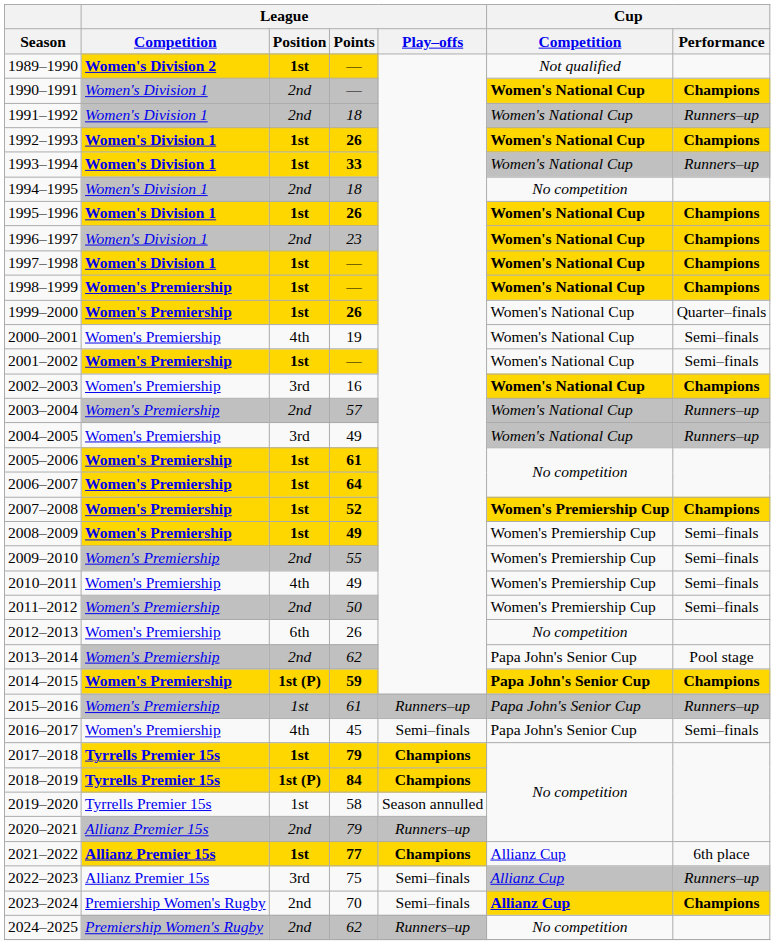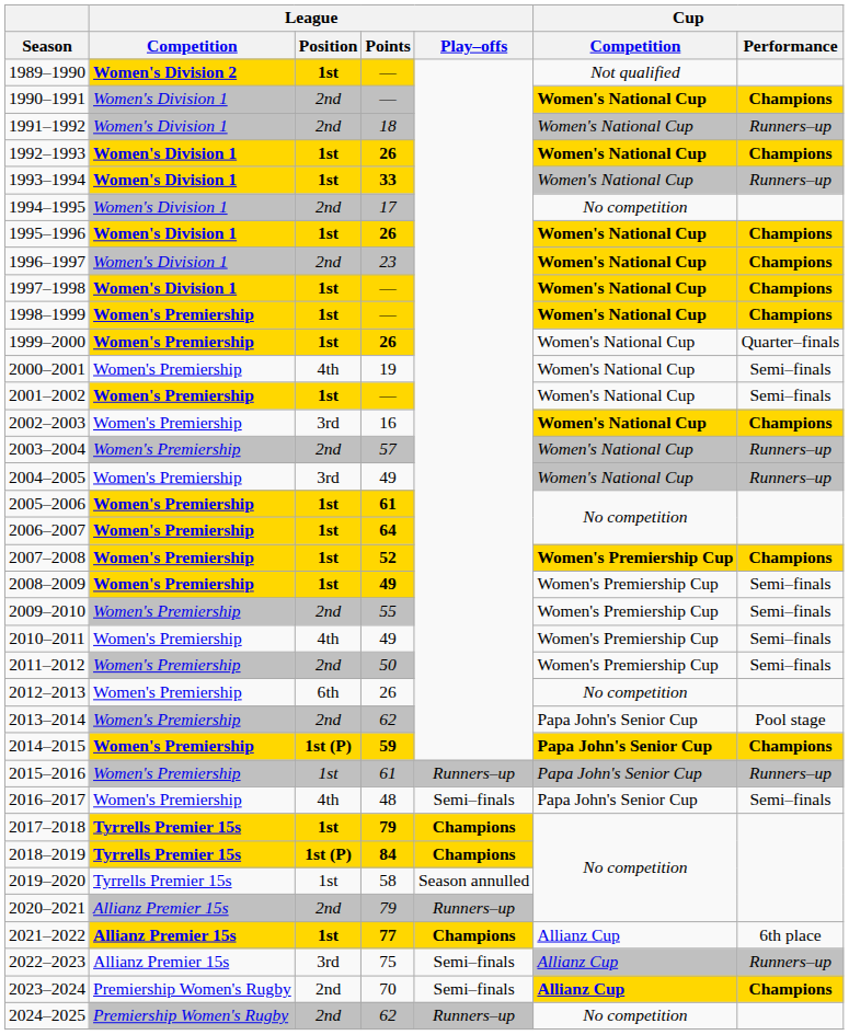 <table class="wikitable" style="text-align:center">
 <tr>
 <th></th>
 <th colspan="4">League</th>
 <th colspan="2">Cup</th>
 </tr>
 <tr>
 <th>Season</th>
 <th><a href='#'>Competition</a></th>
 <th>Position</th>
 <th>Points</th>
 <th><a href='#'>Play–offs</a></th>
 <th><a href='#'>Competition</a></th>
 <th>Performance</th>
 </tr>
 <tr>
 <td>1989–1990</td>
 <td style=background:gold align=left><strong><a href='#'>Women's Division 2</a></strong></td>
 <td style=background:gold><strong>1st</strong></td>
 <td style=background:gold>—</td>
 <td rowspan=26></td>
 <td><em>Not qualified</em></td>
 <td></td>
 </tr>
 <tr>
 <td>1990–1991</td>
 <td style=background:silver align=left><em><a href='#'>Women's Division 1</a></em></td>
 <td style=background:silver><em>2nd</em></td>
 <td style=background:silver>—</td>
 <td style=background:gold align=left><strong>Women's National Cup</strong></td>
 <td style=background:gold><strong>Champions</strong></td>
 </tr>
 <tr>
 <td>1991–1992</td>
 <td style=background:silver align=left><em><a href='#'>Women's Division 1</a></em></td>
 <td style=background:silver><em>2nd</em></td>
 <td style=background:silver><em>18</em></td>
 <td style=background:silver align=left><em>Women's National Cup</em></td>
 <td style=background:silver><em>Runners–up</em></td>
 </tr>
 <tr>
 <td>1992–1993</td>
 <td style=background:gold align=left><strong><a href='#'>Women's Division 1</a></strong></td>
 <td style=background:gold><strong>1st</strong></td>
 <td style=background:gold><strong>26</strong></td>
 <td style=background:gold align=left><strong>Women's National Cup</strong></td>
 <td style=background:gold><strong>Champions</strong></td>
 </tr>
 <tr>
 <td>1993–1994</td>
 <td style=background:gold align=left><strong><a href='#'>Women's Division 1</a></strong></td>
 <td style=background:gold><strong>1st</strong></td>
 <td style=background:gold><strong>33</strong></td>
 <td style=background:silver align=left><em>Women's National Cup</em></td>
 <td style=background:silver><em>Runners–up</em></td>
 </tr>
 <tr>
 <td>1994–1995</td>
 <td style=background:silver align=left><em><a href='#'>Women's Division 1</a></em></td>
 <td style=background:silver><em>2nd</em></td>
-<td style=background:silver><em>18</em></td>
+<td style=background:silver><em>17</em></td>
 <td><em>No competition</em></td>
 <td></td>
 </tr>
 <tr>
 <td>1995–1996</td>
 <td style=background:gold align=left><strong><a href='#'>Women's Division 1</a></strong></td>
 <td style=background:gold><strong>1st</strong></td>
 <td style=background:gold><strong>26</strong></td>
 <td style=background:gold align=left><strong>Women's National Cup</strong></td>
 <td style=background:gold><strong>Champions</strong></td>
 </tr>
 <tr>
 <td>1996–1997</td>
 <td style=background:silver align=left><em><a href='#'>Women's Division 1</a></em></td>
 <td style=background:silver><em>2nd</em></td>
 <td style=background:silver><em>23</em></td>
 <td style=background:gold align=left><strong>Women's National Cup</strong></td>
 <td style=background:gold><strong>Champions</strong></td>
 </tr>
 <tr>
 <td>1997–1998</td>
 <td style=background:gold align=left><strong><a href='#'>Women's Division 1</a></strong></td>
 <td style=background:gold><strong>1st</strong></td>
 <td style=background:gold>—</td>
 <td style=background:gold align=left><strong>Women's National Cup</strong></td>
 <td style=background:gold><strong>Champions</strong></td>
 </tr>
 <tr>
 <td>1998–1999</td>
 <td style=background:gold align=left><strong><a href='#'>Women's Premiership</a></strong></td>
 <td style=background:gold><strong>1st</strong></td>
 <td style=background:gold>—</td>
 <td style=background:gold align=left><strong>Women's National Cup</strong></td>
 <td style=background:gold><strong>Champions</strong></td>
 </tr>
 <tr>
 <td>1999–2000</td>
 <td style=background:gold align=left><strong><a href='#'>Women's Premiership</a></strong></td>
 <td style=background:gold><strong>1st</strong></td>
 <td style=background:gold><strong>26</strong></td>
 <td align=left>Women's National Cup</td>
 <td>Quarter–finals</td>
 </tr>
 <tr>
 <td>2000–2001</td>
 <td align=left><a href='#'>Women's Premiership</a></td>
 <td>4th</td>
 <td>19</td>
 <td align=left>Women's National Cup</td>
 <td>Semi–finals</td>
 </tr>
 <tr>
 <td>2001–2002</td>
 <td style=background:gold align=left><strong><a href='#'>Women's Premiership</a></strong></td>
 <td style=background:gold><strong>1st</strong></td>
 <td style=background:gold>—</td>
 <td align=left>Women's National Cup</td>
 <td>Semi–finals</td>
 </tr>
 <tr>
 <td>2002–2003</td>
 <td align=left><a href='#'>Women's Premiership</a></td>
 <td>3rd</td>
 <td>16</td>
 <td style=background:gold align=left><strong>Women's National Cup</strong></td>
 <td style=background:gold><strong>Champions</strong></td>
 </tr>
 <tr>
 <td>2003–2004</td>
 <td style=background:silver align=left><em><a href='#'>Women's Premiership</a></em></td>
 <td style=background:silver><em>2nd</em></td>
 <td style=background:silver><em>57</em></td>
 <td style=background:silver align=left><em>Women's National Cup</em></td>
 <td style=background:silver><em>Runners–up</em></td>
 </tr>
 <tr>
 <td>2004–2005</td>
 <td align=left><a href='#'>Women's Premiership</a></td>
 <td>3rd</td>
 <td>49</td>
 <td style=background:silver align=left><em>Women's National Cup</em></td>
 <td style=background:silver><em>Runners–up</em></td>
 </tr>
 <tr>
 <td>2005–2006</td>
 <td style=background:gold align=left><strong><a href='#'>Women's Premiership</a></strong></td>
 <td style=background:gold><strong>1st</strong></td>
 <td style=background:gold><strong>61</strong></td>
 <td rowspan=2><em>No competition</em></td>
 <td rowspan=2></td>
 </tr>
 <tr>
 <td>2006–2007</td>
 <td style=background:gold align=left><strong><a href='#'>Women's Premiership</a></strong></td>
 <td style=background:gold><strong>1st</strong></td>
 <td style=background:gold><strong>64</strong></td>
 </tr>
 <tr>
 <td>2007–2008</td>
 <td style=background:gold align=left><strong><a href='#'>Women's Premiership</a></strong></td>
 <td style=background:gold><strong>1st</strong></td>
 <td style=background:gold><strong>52</strong></td>
 <td style=background:gold align=left><strong>Women's Premiership Cup</strong></td>
 <td style=background:gold><strong>Champions</strong></td>
 </tr>
 <tr>
 <td>2008–2009</td>
 <td style=background:gold align=left><strong><a href='#'>Women's Premiership</a></strong></td>
 <td style=background:gold><strong>1st</strong></td>
 <td style=background:gold><strong>49</strong></td>
 <td align=left>Women's Premiership Cup</td>
 <td>Semi–finals</td>
 </tr>
 <tr>
 <td>2009–2010</td>
 <td style=background:silver align=left><em><a href='#'>Women's Premiership</a></em></td>
 <td style=background:silver><em>2nd</em></td>
 <td style=background:silver><em>55</em></td>
 <td align=left>Women's Premiership Cup</td>
 <td>Semi–finals</td>
 </tr>
 <tr>
 <td>2010–2011</td>
 <td align=left><a href='#'>Women's Premiership</a></td>
 <td>4th</td>
 <td>49</td>
 <td align=left>Women's Premiership Cup</td>
 <td>Semi–finals</td>
 </tr>
 <tr>
 <td>2011–2012</td>
 <td style=background:silver align=left><em><a href='#'>Women's Premiership</a></em></td>
 <td style=background:silver><em>2nd</em></td>
 <td style=background:silver><em>50</em></td>
 <td align=left>Women's Premiership Cup</td>
 <td>Semi–finals</td>
 </tr>
 <tr>
 <td>2012–2013</td>
 <td align=left><a href='#'>Women's Premiership</a></td>
 <td>6th</td>
 <td>26</td>
 <td><em>No competition</em></td>
 <td></td>
 </tr>
 <tr>
 <td>2013–2014</td>
 <td style=background:silver align=left><em><a href='#'>Women's Premiership</a></em></td>
 <td style=background:silver><em>2nd</em></td>
 <td style=background:silver><em>62</em></td>
 <td align=left>Papa John's Senior Cup</td>
 <td>Pool stage</td>
 </tr>
 <tr>
 <td>2014–2015</td>
 <td style=background:gold align=left><strong><a href='#'>Women's Premiership</a></strong></td>
 <td style=background:gold><strong>1st (P)</strong></td>
 <td style=background:gold><strong>59</strong></td>
 <td style=background:gold align=left><strong>Papa John's Senior Cup</strong></td>
 <td style=background:gold><strong>Champions</strong></td>
 </tr>
 <tr>
 <td>2015–2016</td>
 <td style=background:silver align=left><em><a href='#'>Women's Premiership</a></em></td>
 <td style=background:silver><em>1st</em></td>
 <td style=background:silver><em>61</em></td>
 <td style=background:silver><em>Runners–up</em></td>
 <td style=background:silver align=left><em>Papa John's Senior Cup</em></td>
 <td style=background:silver><em>Runners–up</em></td>
 </tr>
 <tr>
 <td>2016–2017</td>
 <td align=left><a href='#'>Women's Premiership</a></td>
 <td>4th</td>
-<td>45</td>
+<td>48</td>
 <td>Semi–finals</td>
 <td align=left>Papa John's Senior Cup</td>
 <td>Semi–finals</td>
 </tr>
 <tr>
 <td>2017–2018</td>
 <td style=background:gold align=left><strong><a href='#'>Tyrrells Premier 15s</a></strong></td>
 <td style=background:gold><strong>1st</strong></td>
 <td style=background:gold><strong>79</strong></td>
 <td style=background:gold><strong>Champions</strong></td>
 <td rowspan=4><em>No competition</em></td>
 <td rowspan=4></td>
 </tr>
 <tr>
 <td>2018–2019</td>
 <td style=background:gold align=left><strong><a href='#'>Tyrrells Premier 15s</a></strong></td>
 <td style=background:gold><strong>1st (P)</strong></td>
 <td style=background:gold><strong>84</strong></td>
 <td style=background:gold><strong>Champions</strong></td>
 </tr>
 <tr>
 <td>2019–2020</td>
 <td align=left><a href='#'>Tyrrells Premier 15s</a></td>
 <td>1st</td>
 <td>58</td>
 <td>Season annulled</td>
 </tr>
 <tr>
 <td>2020–2021</td>
 <td style=background:silver align=left><em><a href='#'>Allianz Premier 15s</a></em></td>
 <td style=background:silver><em>2nd</em></td>
 <td style=background:silver><em>79</em></td>
 <td style=background:silver><em>Runners–up</em></td>
 </tr>
 <tr>
 <td>2021–2022</td>
 <td style=background:gold align=left><strong><a href='#'>Allianz Premier 15s</a></strong></td>
 <td style=background:gold><strong>1st</strong></td>
 <td style=background:gold><strong>77</strong></td>
 <td style=background:gold><strong>Champions</strong></td>
 <td align=left><a href='#'>Allianz Cup</a></td>
 <td>6th place</td>
 </tr>
 <tr>
 <td>2022–2023</td>
 <td align=left><a href='#'>Allianz Premier 15s</a></td>
 <td>3rd</td>
 <td>75</td>
 <td>Semi–finals</td>
 <td style=background:silver align=left><em><a href='#'>Allianz Cup</a></em></td>
 <td style=background:silver><em>Runners–up</em></td>
 </tr>
 <tr>
 <td>2023–2024</td>
 <td align=left><a href='#'>Premiership Women's Rugby</a></td>
 <td>2nd</td>
 <td>70</td>
 <td>Semi–finals</td>
 <td style=background:gold align=left><strong><a href='#'>Allianz Cup</a></strong></td>
 <td style=background:gold><strong>Champions</strong></td>
 </tr>
 <tr>
 <td>2024–2025</td>
 <td style=background:silver align=left><em><a href='#'>Premiership Women's Rugby</a></em></td>
 <td style=background:silver><em>2nd</em></td>
 <td style=background:silver><em>62</em></td>
 <td style=background:silver><em>Runners–up</em></td>
 <td><em>No competition</em></td>
 <td></td>
 </tr>
 <tr>
 </tr>
 </table>
